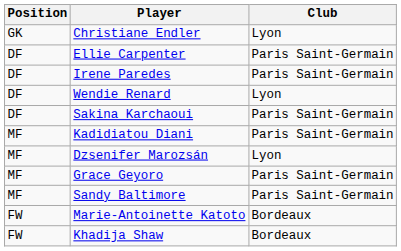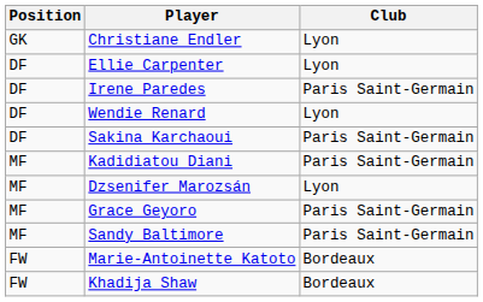 <table class="wikitable" style="font-size:95%">
 <tr>
 <th>Position</th>
 <th>Player</th>
 <th>Club</th>
 </tr>
 <tr>
 <td>GK</td>
 <td> <a href='#'>Christiane Endler</a></td>
 <td>Lyon</td>
 </tr>
 <tr>
 <td>DF</td>
 <td> <a href='#'>Ellie Carpenter</a></td>
-<td>Paris Saint-Germain</td>
+<td>Lyon</td>
 </tr>
 <tr>
 <td>DF</td>
 <td> <a href='#'>Irene Paredes</a></td>
 <td>Paris Saint-Germain</td>
 </tr>
 <tr>
 <td>DF</td>
 <td> <a href='#'>Wendie Renard</a></td>
 <td>Lyon</td>
 </tr>
 <tr>
 <td>DF</td>
 <td> <a href='#'>Sakina Karchaoui</a></td>
 <td>Paris Saint-Germain</td>
 </tr>
 <tr>
 <td>MF</td>
 <td> <a href='#'>Kadidiatou Diani</a></td>
 <td>Paris Saint-Germain</td>
 </tr>
 <tr>
 <td>MF</td>
 <td> <a href='#'>Dzsenifer Marozsán</a></td>
 <td>Lyon</td>
 </tr>
 <tr>
 <td>MF</td>
 <td> <a href='#'>Grace Geyoro</a></td>
 <td>Paris Saint-Germain</td>
 </tr>
 <tr>
 <td>MF</td>
 <td> <a href='#'>Sandy Baltimore</a></td>
 <td>Paris Saint-Germain</td>
 </tr>
 <tr>
 <td>FW</td>
 <td> <a href='#'>Marie-Antoinette Katoto</a></td>
 <td>Bordeaux</td>
 </tr>
 <tr>
 <td>FW</td>
 <td> <a href='#'>Khadija Shaw</a></td>
 <td>Bordeaux</td>
 </tr>
 </table>
